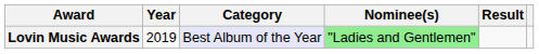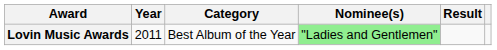 <table class="wikitable sortable plainrowheaders">
 <tr>
 <th scope="col">Award</th>
 <th scope="col">Year</th>
 <th scope="col">Category</th>
 <th scope="col">Nominee(s)</th>
 <th scope="col">Result</th>
 <th scope="col" class="unsortable"></th>
 </tr>
 <tr>
 <th scope="row">Lovin Music Awards</th>
-<td style="text-align:center;">2019</td>
-<td style="background: lavender;">Best Album of the Year</td>
+<td style="text-align:center;">2011</td>
+<td>Best Album of the Year</td>
 <td style="background: lightgreen;">"Ladies and Gentlemen"</td>
 <td></td>
 <td></td>
 </tr>
 </table>
